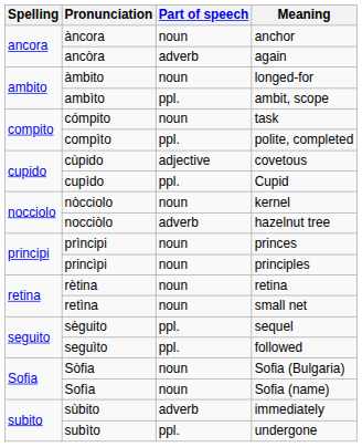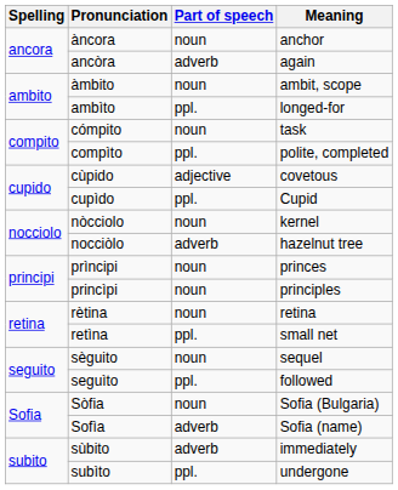 <table class="wikitable">
 <tr>
 <th>Spelling</th>
 <th>Pronunciation</th>
 <th><a href='#'>Part of speech</a></th>
 <th>Meaning</th>
 </tr>
 <tr>
 <td rowspan="2"><a href='#'>ancora</a></td>
 <td>àncora</td>
 <td>noun</td>
 <td>anchor</td>
 </tr>
 <tr>
 <td>ancòra</td>
 <td>adverb</td>
 <td>again</td>
 </tr>
 <tr>
 <td rowspan="2"><a href='#'>ambito</a></td>
 <td>àmbito</td>
 <td>noun</td>
-<td>longed-for</td>
+<td>ambit, scope</td>
 </tr>
 <tr>
 <td>ambìto</td>
 <td>ppl.</td>
-<td>ambit, scope</td>
+<td>longed-for</td>
 </tr>
 <tr>
 <td rowspan="2"><a href='#'>compito</a></td>
 <td>cómpito</td>
 <td>noun</td>
 <td>task</td>
 </tr>
 <tr>
 <td>compìto</td>
 <td>ppl.</td>
 <td>polite, completed</td>
 </tr>
 <tr>
 <td rowspan="2"><a href='#'>cupido</a></td>
 <td>cùpido</td>
 <td>adjective</td>
 <td>covetous</td>
 </tr>
 <tr>
 <td>cupìdo</td>
 <td>ppl.</td>
 <td>Cupid</td>
 </tr>
 <tr>
 <td rowspan="2"><a href='#'>nocciolo</a></td>
 <td>nòcciolo</td>
 <td>noun</td>
 <td>kernel</td>
 </tr>
 <tr>
 <td>nocciòlo</td>
 <td>adverb</td>
 <td>hazelnut tree</td>
 </tr>
 <tr>
 <td rowspan="2"><a href='#'>principi</a></td>
 <td>prìncipi</td>
 <td>noun</td>
 <td>princes</td>
 </tr>
 <tr>
 <td>princìpi</td>
 <td>noun</td>
 <td>principles</td>
 </tr>
 <tr>
 <td rowspan="2"><a href='#'>retina</a></td>
 <td>rètina</td>
 <td>noun</td>
 <td>retina</td>
 </tr>
 <tr>
 <td>retìna</td>
-<td>noun</td>
+<td>ppl.</td>
 <td>small net</td>
 </tr>
 <tr>
 <td rowspan="2"><a href='#'>seguito</a></td>
 <td>sèguito</td>
-<td>ppl.</td>
+<td>noun</td>
 <td>sequel</td>
 </tr>
 <tr>
 <td>seguìto</td>
 <td>ppl.</td>
 <td>followed</td>
 </tr>
 <tr>
 <td rowspan="2"><a href='#'>Sofia</a></td>
 <td>Sòfia</td>
 <td>noun</td>
 <td>Sofia (Bulgaria)</td>
 </tr>
 <tr>
 <td>Sofìa</td>
-<td>noun</td>
+<td>adverb</td>
 <td>Sofia (name)</td>
 </tr>
 <tr>
 <td rowspan="2"><a href='#'>subito</a></td>
 <td>sùbito</td>
 <td>adverb</td>
 <td>immediately</td>
 </tr>
 <tr>
 <td>subìto</td>
 <td>ppl.</td>
 <td>undergone</td>
 </tr>
 </table>
